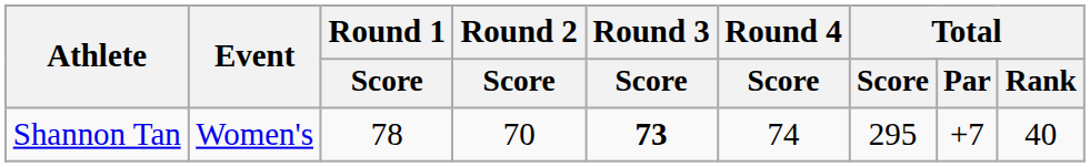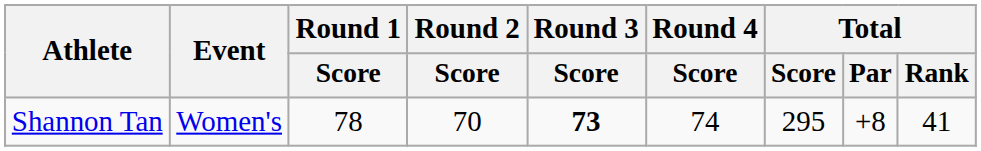 <table class=wikitable style=font-size:90%;text-align:center>
 <tr>
 <th rowspan=2>Athlete</th>
 <th rowspan=2>Event</th>
 <th>Round 1</th>
 <th>Round 2</th>
 <th>Round 3</th>
 <th>Round 4</th>
 <th colspan=3>Total</th>
 </tr>
 <tr style=font-size:95%>
 <th>Score</th>
 <th>Score</th>
 <th>Score</th>
 <th>Score</th>
 <th>Score</th>
 <th>Par</th>
 <th>Rank</th>
 </tr>
 <tr>
 <td align=left><a href='#'>Shannon Tan</a></td>
 <td align=left><a href='#'>Women's</a></td>
 <td>78</td>
 <td>70</td>
 <td><strong>73</strong></td>
 <td>74</td>
 <td>295</td>
-<td>+7</td>
-<td>40</td>
+<td>+8</td>
+<td>41</td>
 </tr>
 </table>
